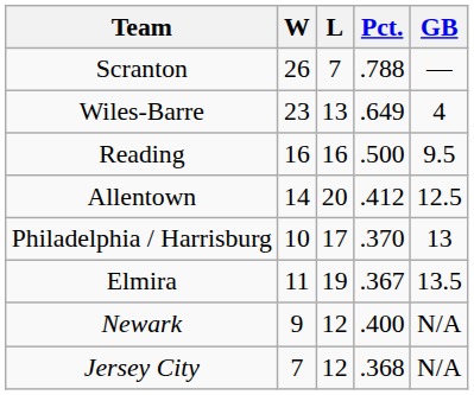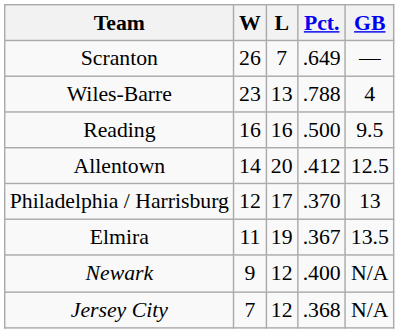 <table class="wikitable" style="text-align:center; font-size: 95%;">
 <tr>
 <th>Team</th>
 <th>W</th>
 <th>L</th>
 <th><a href='#'>Pct.</a></th>
 <th><a href='#'>GB</a></th>
 </tr>
 <tr>
 <td>Scranton</td>
 <td>26</td>
 <td>7</td>
-<td>.788</td>
+<td>.649</td>
 <td>—</td>
 </tr>
 <tr>
 <td>Wiles-Barre</td>
 <td>23</td>
 <td>13</td>
-<td>.649</td>
+<td>.788</td>
 <td>4</td>
 </tr>
 <tr>
 <td>Reading</td>
 <td>16</td>
 <td>16</td>
 <td>.500</td>
 <td>9.5</td>
 </tr>
 <tr>
 <td>Allentown</td>
 <td>14</td>
 <td>20</td>
 <td>.412</td>
 <td>12.5</td>
 </tr>
 <tr>
 <td>Philadelphia / Harrisburg</td>
-<td>10</td>
+<td>12</td>
 <td>17</td>
 <td>.370</td>
 <td>13</td>
 </tr>
 <tr>
 <td>Elmira</td>
 <td>11</td>
 <td>19</td>
 <td>.367</td>
 <td>13.5</td>
 </tr>
 <tr>
 <td><em>Newark</em></td>
 <td>9</td>
 <td>12</td>
 <td>.400</td>
 <td>N/A</td>
 </tr>
 <tr>
 <td><em>Jersey City</em></td>
 <td>7</td>
 <td>12</td>
 <td>.368</td>
 <td>N/A</td>
 </tr>
 </table>
